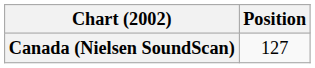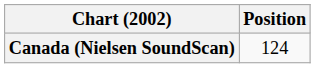 <table class="wikitable plainrowheaders" style="text-align:center">
 <tr>
 <th scope="col">Chart (2002)</th>
 <th scope="col">Position</th>
 </tr>
 <tr>
 <th scope="row">Canada (Nielsen SoundScan)</th>
-<td>127</td>
+<td>124</td>
 </tr>
 </table>
